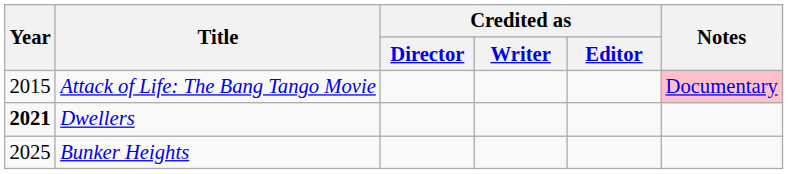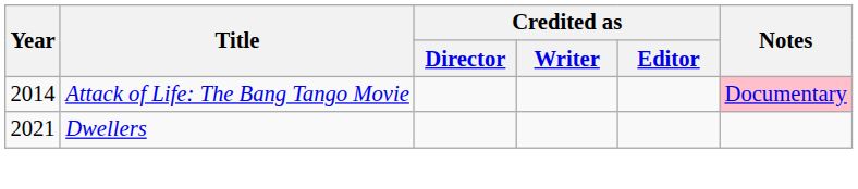 <table class="wikitable">
 <tr>
 <th rowspan="2">Year</th>
 <th rowspan="2">Title</th>
 <th colspan="3">Credited as</th>
 <th rowspan="2">Notes</th>
 </tr>
 <tr>
 <th width="65"><a href='#'>Director</a></th>
 <th width="65"><a href='#'>Writer</a></th>
 <th width="65"><a href='#'>Editor</a></th>
 </tr>
 <tr>
-<td>2015</td>
+<td>2014</td>
 <td><em><a href='#'>Attack of Life: The Bang Tango Movie</a></em></td>
 <td></td>
 <td></td>
 <td></td>
 <td style="background: pink;"><a href='#'>Documentary</a></td>
 </tr>
 <tr>
-<td><strong>2021</strong></td>
+<td>2021</td>
 <td><a href='#'><em>Dwellers</em></a></td>
 <td></td>
 <td></td>
 <td></td>
 <td></td>
 </tr>
-<tr>
-<td>2025</td>
-<td><em><a href='#'>Bunker Heights</a></em></td>
-<td></td>
-<td></td>
-<td></td>
-<td></td>
-</tr>
 </table>
